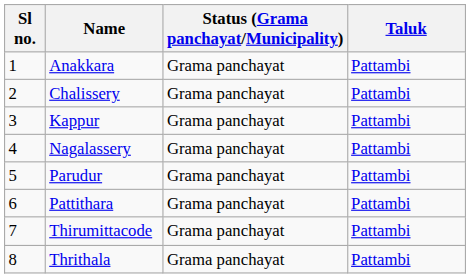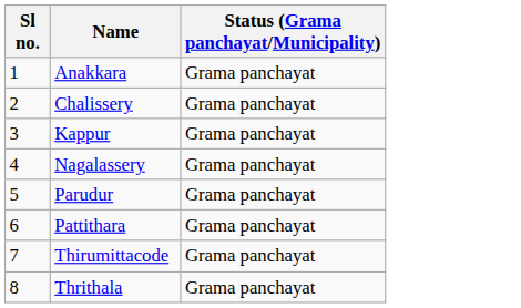 <table class="wikitable sortable" style="font-size: 95%;">
 <tr>
 <th width="30px">Sl no.</th>
 <th width="100px">Name</th>
 <th width="130px">Status (<a href='#'>Grama panchayat</a>/<a href='#'>Municipality</a>)</th>
-<th width="100px"><a href='#'>Taluk</a></th>
 </tr>
 <tr>
 <td>1</td>
 <td><a href='#'>Anakkara</a></td>
 <td>Grama panchayat</td>
-<td><a href='#'>Pattambi</a></td>
 </tr>
 <tr>
 <td>2</td>
 <td><a href='#'>Chalissery</a></td>
 <td>Grama panchayat</td>
-<td><a href='#'>Pattambi</a></td>
 </tr>
 <tr>
 <td>3</td>
 <td><a href='#'>Kappur</a></td>
 <td>Grama panchayat</td>
-<td><a href='#'>Pattambi</a></td>
 </tr>
 <tr>
 <td>4</td>
 <td><a href='#'>Nagalassery</a></td>
 <td>Grama panchayat</td>
-<td><a href='#'>Pattambi</a></td>
 </tr>
 <tr>
 <td>5</td>
 <td><a href='#'>Parudur</a></td>
 <td>Grama panchayat</td>
-<td><a href='#'>Pattambi</a></td>
 </tr>
 <tr>
 <td>6</td>
 <td><a href='#'>Pattithara</a></td>
 <td>Grama panchayat</td>
-<td><a href='#'>Pattambi</a></td>
 </tr>
 <tr>
 <td>7</td>
 <td><a href='#'>Thirumittacode</a></td>
 <td>Grama panchayat</td>
-<td><a href='#'>Pattambi</a></td>
 </tr>
 <tr>
 <td>8</td>
 <td><a href='#'>Thrithala</a></td>
 <td>Grama panchayat</td>
-<td><a href='#'>Pattambi</a></td>
 </tr>
 </table>
